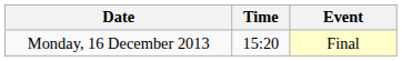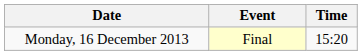 <table class = "wikitable" style="text-align:center;">
 <tr>
 <th width=220>Date</th>
+<th width=100>Event</th>
 <th width=50>Time</th>
-<th width=100>Event</th>
 </tr>
 <tr>
 <td>Monday, 16 December 2013</td>
+<td bgcolor=ffffcc>Final</td>
 <td>15:20</td>
-<td bgcolor=ffffcc>Final</td>
 </tr>
 </table>
